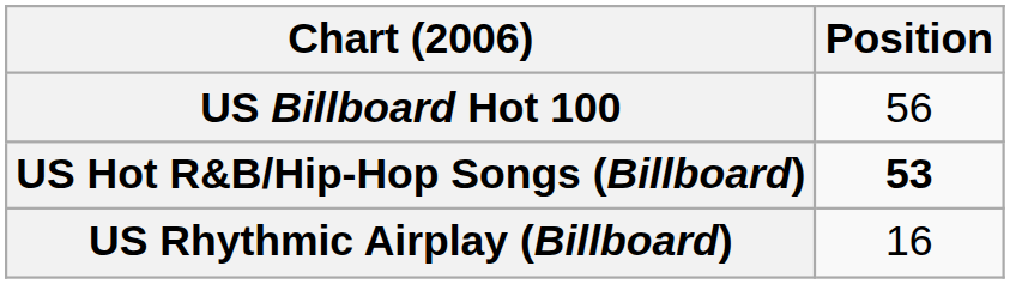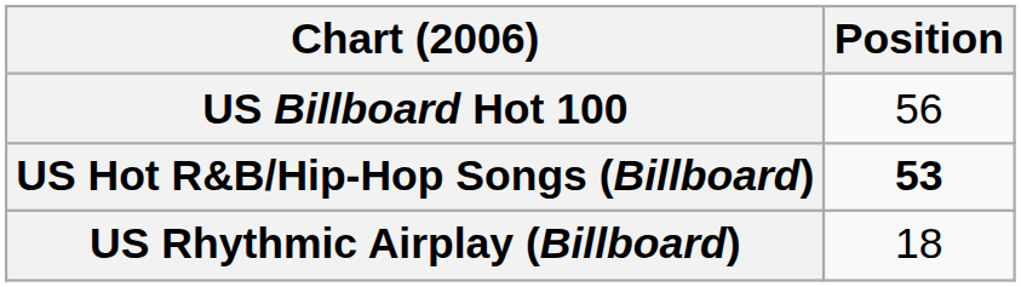 <table class="wikitable sortable plainrowheaders" style="text-align:center">
 <tr>
 <th>Chart (2006)</th>
 <th>Position</th>
 </tr>
 <tr>
 <th scope="row">US <em>Billboard</em> Hot 100</th>
 <td>56</td>
 </tr>
 <tr>
 <th scope="row">US Hot R&B/Hip-Hop Songs (<em>Billboard</em>)</th>
 <td><strong>53</strong></td>
 </tr>
 <tr>
 <th scope="row">US Rhythmic Airplay (<em>Billboard</em>)</th>
-<td>16</td>
+<td>18</td>
 </tr>
 </table>
